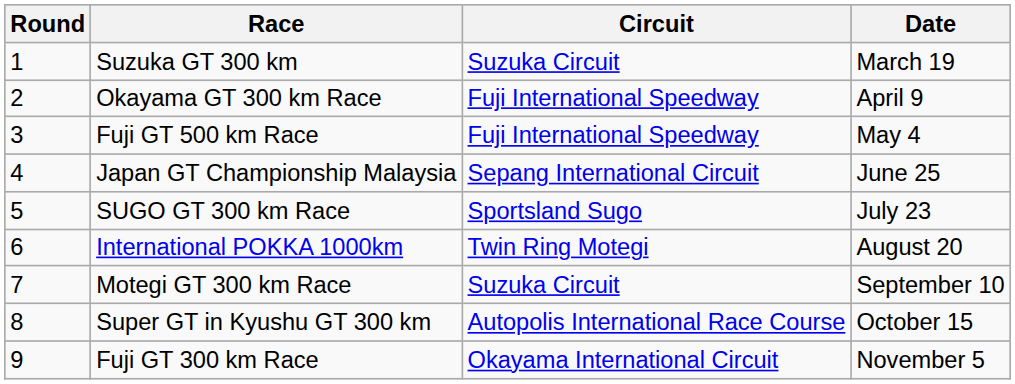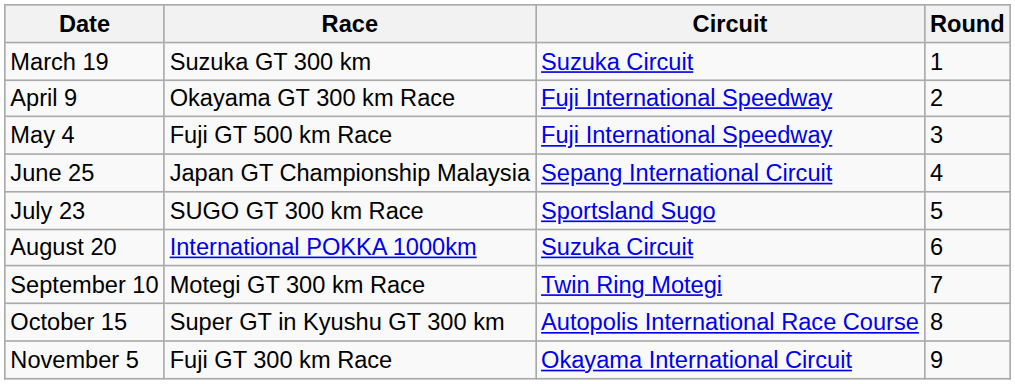 <table class="wikitable" style="font-size: 90%">
 <tr>
-<th>Round</th>
+<th>Date</th>
 <th>Race</th>
 <th>Circuit</th>
-<th>Date</th>
+<th>Round</th>
 </tr>
 <tr>
-<td>1</td>
+<td>March 19</td>
 <td> Suzuka GT 300 km</td>
 <td><a href='#'>Suzuka Circuit</a></td>
-<td>March 19</td>
+<td>1</td>
 </tr>
 <tr>
-<td>2</td>
+<td>April 9</td>
 <td> Okayama GT 300 km Race</td>
 <td><a href='#'>Fuji International Speedway</a></td>
-<td>April 9</td>
+<td>2</td>
 </tr>
 <tr>
-<td>3</td>
+<td>May 4</td>
 <td> Fuji GT 500 km Race</td>
 <td><a href='#'>Fuji International Speedway</a></td>
-<td>May 4</td>
+<td>3</td>
 </tr>
 <tr>
-<td>4</td>
+<td>June 25</td>
 <td> Japan GT Championship Malaysia</td>
 <td><a href='#'>Sepang International Circuit</a></td>
-<td>June 25</td>
+<td>4</td>
 </tr>
 <tr>
-<td>5</td>
+<td>July 23</td>
 <td> SUGO GT 300 km Race</td>
 <td><a href='#'>Sportsland Sugo</a></td>
-<td>July 23</td>
+<td>5</td>
 </tr>
 <tr>
+<td>August 20</td>
+<td> <a href='#'>International POKKA 1000km</a></td>
+<td><a href='#'>Suzuka Circuit</a></td>
 <td>6</td>
-<td> <a href='#'>International POKKA 1000km</a></td>
-<td><a href='#'>Twin Ring Motegi</a></td>
-<td>August 20</td>
 </tr>
 <tr>
+<td>September 10</td>
+<td> Motegi GT 300 km Race</td>
+<td><a href='#'>Twin Ring Motegi</a></td>
 <td>7</td>
-<td> Motegi GT 300 km Race</td>
-<td><a href='#'>Suzuka Circuit</a></td>
-<td>September 10</td>
 </tr>
 <tr>
-<td>8</td>
+<td>October 15</td>
 <td> Super GT in Kyushu GT 300 km</td>
 <td><a href='#'>Autopolis International Race Course</a></td>
-<td>October 15</td>
+<td>8</td>
 </tr>
 <tr>
-<td>9</td>
+<td>November 5</td>
 <td> Fuji GT 300 km Race</td>
 <td><a href='#'>Okayama International Circuit</a></td>
-<td>November 5</td>
+<td>9</td>
 </tr>
 </table>
